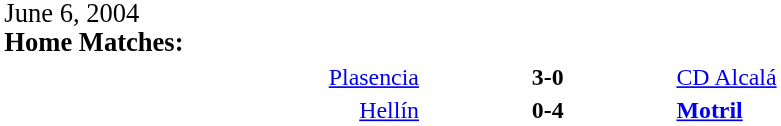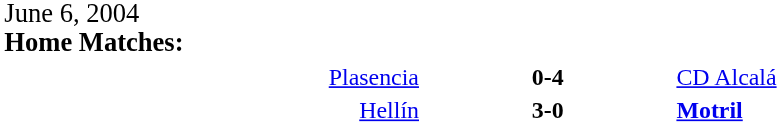 <table width=100% cellspacing=1>
 <tr>
 <th width=20%></th>
 <th width=12%></th>
 <th width=20%></th>
 <th></th>
 </tr>
 <tr>
 <td>June 6, 2004<br><strong>Home Matches:</strong></td>
 </tr>
 <tr style=font-size:90%>
 <td align=right><a href='#'>Plasencia</a></td>
-<td align=center><strong>3-0</strong></td>
+<td align=center><strong>0-4</strong></td>
 <td><a href='#'>CD Alcalá</a></td>
 </tr>
 <tr style=font-size:90%>
 <td align=right><a href='#'>Hellín</a></td>
-<td align=center><strong>0-4</strong></td>
+<td align=center><strong>3-0</strong></td>
 <td><strong><a href='#'>Motril</a></strong></td>
 </tr>
 </table>
